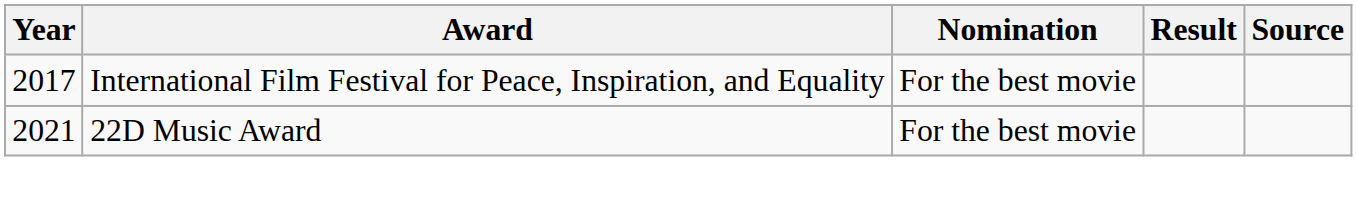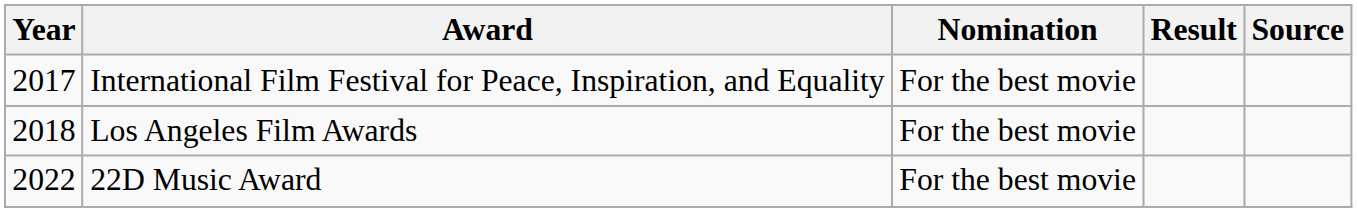 <table class="wikitable">
 <tr>
 <th scope="col">Year</th>
 <th scope="col">Award</th>
 <th>Nomination</th>
 <th scope="col">Result</th>
 <th scope="col">Source</th>
 </tr>
 <tr>
 <td rowspan="1">2017</td>
 <td>International Film Festival for Peace, Inspiration, and Equality</td>
 <td>For the best movie</td>
 <td></td>
 <td></td>
 </tr>
 <tr>
-<td rowspan="1">2021</td>
+<td rowspan="1">2018</td>
+<td>Los Angeles Film Awards</td>
+<td>For the best movie</td>
+<td></td>
+<td></td>
+</tr>
+<tr>
+<td rowspan="1">2022</td>
 <td>22D Music Award</td>
 <td>For the best movie</td>
 <td></td>
 <td></td>
 </tr>
 </table>
